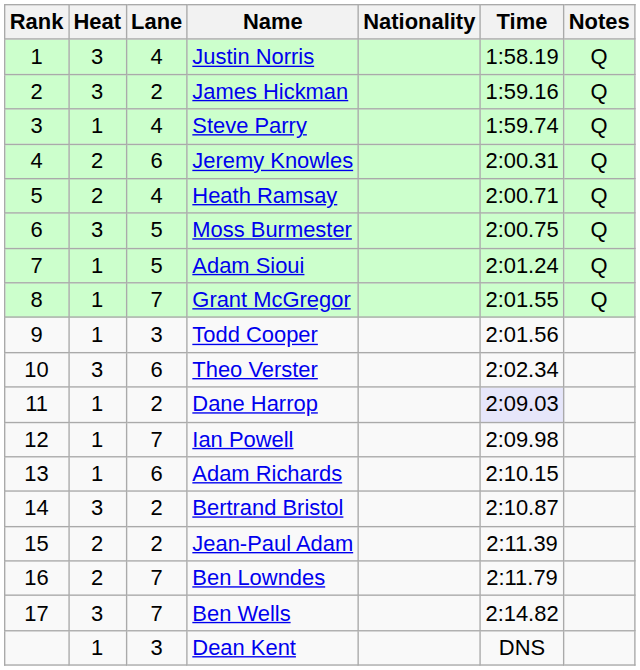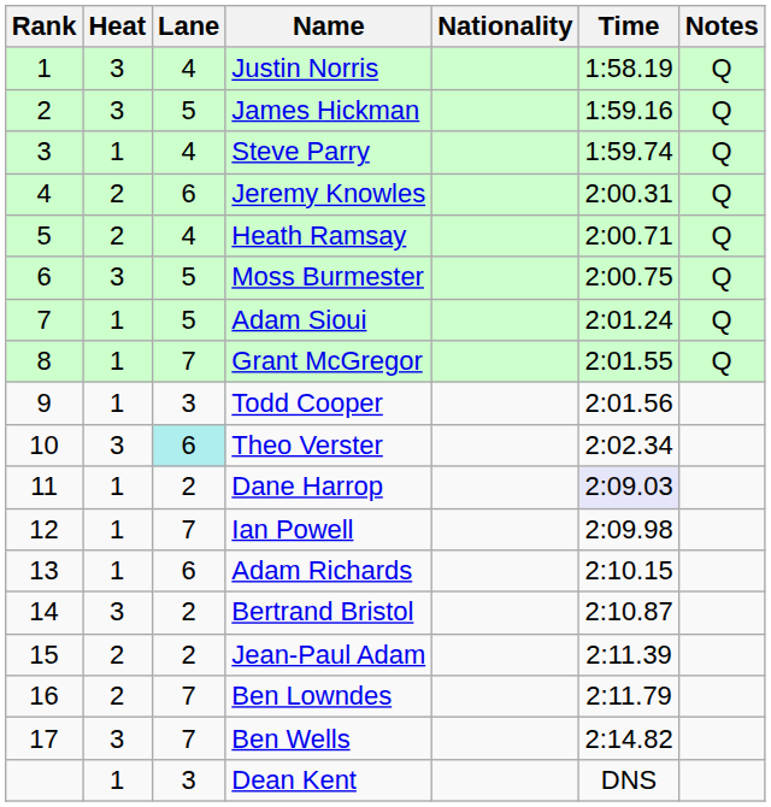 <table class="wikitable sortable" style="text-align:center">
 <tr>
 <th>Rank</th>
 <th>Heat</th>
 <th>Lane</th>
 <th>Name</th>
 <th>Nationality</th>
 <th>Time</th>
 <th>Notes</th>
 </tr>
 <tr bgcolor=ccffcc>
 <td>1</td>
 <td>3</td>
 <td>4</td>
 <td align=left><a href='#'>Justin Norris</a></td>
 <td align=left></td>
 <td>1:58.19</td>
 <td>Q</td>
 </tr>
 <tr bgcolor=ccffcc>
 <td>2</td>
 <td>3</td>
-<td>2</td>
+<td>5</td>
 <td align=left><a href='#'>James Hickman</a></td>
 <td align=left></td>
 <td>1:59.16</td>
 <td>Q</td>
 </tr>
 <tr bgcolor=ccffcc>
 <td>3</td>
 <td>1</td>
 <td>4</td>
 <td align=left><a href='#'>Steve Parry</a></td>
 <td align=left></td>
 <td>1:59.74</td>
 <td>Q</td>
 </tr>
 <tr bgcolor=ccffcc>
 <td>4</td>
 <td>2</td>
 <td>6</td>
 <td align=left><a href='#'>Jeremy Knowles</a></td>
 <td align=left></td>
 <td>2:00.31</td>
 <td>Q</td>
 </tr>
 <tr bgcolor=ccffcc>
 <td>5</td>
 <td>2</td>
 <td>4</td>
 <td align=left><a href='#'>Heath Ramsay</a></td>
 <td align=left></td>
 <td>2:00.71</td>
 <td>Q</td>
 </tr>
 <tr bgcolor=ccffcc>
 <td>6</td>
 <td>3</td>
 <td>5</td>
 <td align=left><a href='#'>Moss Burmester</a></td>
 <td align=left></td>
 <td>2:00.75</td>
 <td>Q</td>
 </tr>
 <tr bgcolor=ccffcc>
 <td>7</td>
 <td>1</td>
 <td>5</td>
 <td align=left><a href='#'>Adam Sioui</a></td>
 <td align=left></td>
 <td>2:01.24</td>
 <td>Q</td>
 </tr>
 <tr bgcolor=ccffcc>
 <td>8</td>
 <td>1</td>
 <td>7</td>
 <td align=left><a href='#'>Grant McGregor</a></td>
 <td align=left></td>
 <td>2:01.55</td>
 <td>Q</td>
 </tr>
 <tr>
 <td>9</td>
 <td>1</td>
 <td>3</td>
 <td align=left><a href='#'>Todd Cooper</a></td>
 <td align=left></td>
 <td>2:01.56</td>
 <td></td>
 </tr>
 <tr>
 <td>10</td>
 <td>3</td>
-<td>6</td>
+<td style="background: paleturquoise;">6</td>
 <td align=left><a href='#'>Theo Verster</a></td>
 <td align=left></td>
 <td>2:02.34</td>
 <td></td>
 </tr>
 <tr>
 <td>11</td>
 <td>1</td>
 <td>2</td>
 <td align=left><a href='#'>Dane Harrop</a></td>
 <td align=left></td>
 <td style="background: lavender;">2:09.03</td>
 <td></td>
 </tr>
 <tr>
 <td>12</td>
 <td>1</td>
 <td>7</td>
 <td align=left><a href='#'>Ian Powell</a></td>
 <td align=left></td>
 <td>2:09.98</td>
 <td></td>
 </tr>
 <tr>
 <td>13</td>
 <td>1</td>
 <td>6</td>
 <td align=left><a href='#'>Adam Richards</a></td>
 <td align=left></td>
 <td>2:10.15</td>
 <td></td>
 </tr>
 <tr>
 <td>14</td>
 <td>3</td>
 <td>2</td>
 <td align=left><a href='#'>Bertrand Bristol</a></td>
 <td align=left></td>
 <td>2:10.87</td>
 <td></td>
 </tr>
 <tr>
 <td>15</td>
 <td>2</td>
 <td>2</td>
 <td align=left><a href='#'>Jean-Paul Adam</a></td>
 <td align=left></td>
 <td>2:11.39</td>
 <td></td>
 </tr>
 <tr>
 <td>16</td>
 <td>2</td>
 <td>7</td>
 <td align=left><a href='#'>Ben Lowndes</a></td>
 <td align=left></td>
 <td>2:11.79</td>
 <td></td>
 </tr>
 <tr>
 <td>17</td>
 <td>3</td>
 <td>7</td>
 <td align=left><a href='#'>Ben Wells</a></td>
 <td align=left></td>
 <td>2:14.82</td>
 <td></td>
 </tr>
 <tr>
 <td></td>
 <td>1</td>
 <td>3</td>
 <td align=left><a href='#'>Dean Kent</a></td>
 <td align=left></td>
 <td>DNS</td>
 <td></td>
 </tr>
 </table>
